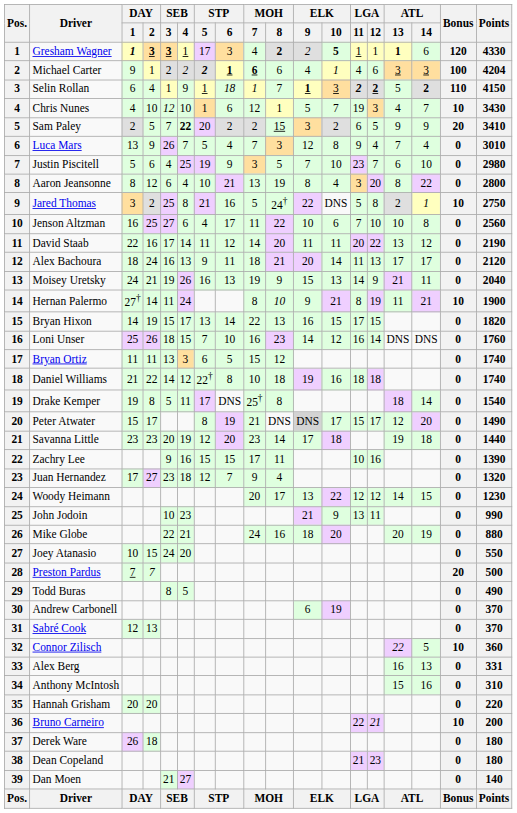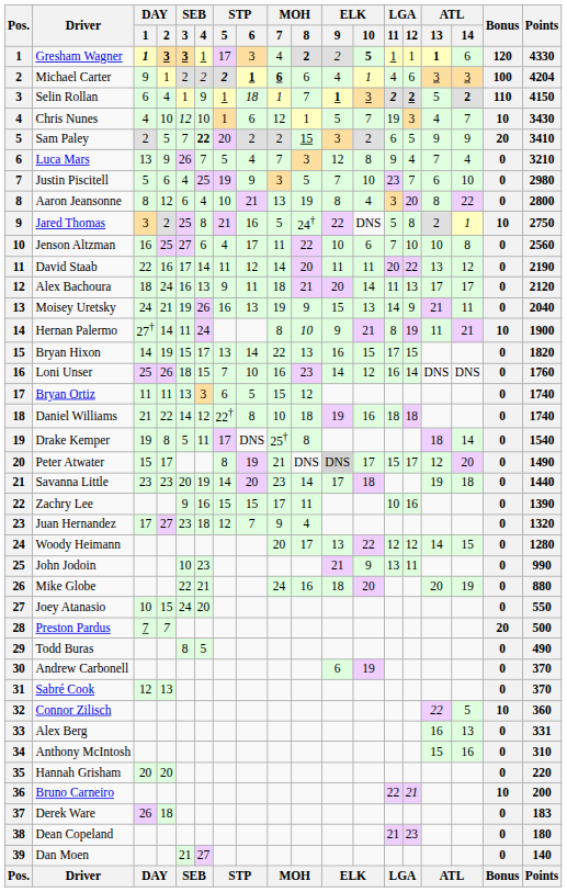 <table class="wikitable" style="font-size:85%;">
 <tr>
 <th rowspan="2">Pos.</th>
 <th rowspan="2">Driver</th>
 <th colspan="2">DAY</th>
 <th colspan="2">SEB</th>
 <th colspan="2">STP</th>
 <th colspan="2">MOH</th>
 <th colspan="2">ELK</th>
 <th colspan="2">LGA</th>
 <th colspan="2">ATL</th>
 <th rowspan="2">Bonus</th>
 <th rowspan="2">Points</th>
 </tr>
 <tr>
 <th>1</th>
 <th>2</th>
 <th>3</th>
 <th>4</th>
 <th>5</th>
 <th>6</th>
 <th>7</th>
 <th>8</th>
 <th>9</th>
 <th>10</th>
 <th>11</th>
 <th>12</th>
 <th>13</th>
 <th>14</th>
 </tr>
 <tr>
 <th>1</th>
 <td> <a href='#'>Gresham Wagner</a></td>
 <td style="background:#ffffbf;" align="center"><strong><em>1</em></strong></td>
 <td style="background:#ffdf9f;" align="center"><strong><u>3</u></strong></td>
 <td style="background:#ffdf9f;" align="center"><strong><u>3</u></strong></td>
 <td style="background:#ffffbf;" align="center"><u>1</u></td>
 <td style="background:#efcfff;" align="center">17</td>
 <td style="background:#ffdf9f;" align="center">3</td>
 <td style="background:#dfffdf;" align="center">4</td>
 <td style="background:#dfdfdf;" align="center"><strong>2</strong></td>
 <td style="background:#dfdfdf;" align="center"><em>2</em></td>
 <td style="background:#dfffdf;" align="center"><strong>5</strong></td>
 <td style="background:#ffffbf;" align="center"><u>1</u></td>
 <td style="background:#ffffbf;" align="center">1</td>
 <td style="background:#ffffbf;" align="center"><strong>1</strong></td>
 <td style="background:#dfffdf;" align="center">6</td>
 <th>120</th>
 <th>4330</th>
 </tr>
 <tr>
 <th>2</th>
 <td> Michael Carter</td>
 <td style="background:#dfffdf;" align="center">9</td>
 <td style="background:#ffffbf;" align="center">1</td>
 <td style="background:#dfdfdf;" align="center">2</td>
 <td style="background:#dfdfdf;" align="center"><em>2</em></td>
 <td style="background:#dfdfdf;" align="center"><strong><em>2</em></strong></td>
 <td style="background:#ffffbf;" align="center"><strong><u>1</u></strong></td>
 <td style="background:#dfffdf;" align="center"><strong><u>6</u></strong></td>
 <td style="background:#dfffdf;" align="center">6</td>
 <td style="background:#dfffdf;" align="center">4</td>
 <td style="background:#ffffbf;" align="center"><em>1</em></td>
 <td style="background:#dfffdf;" align="center">4</td>
 <td style="background:#dfffdf;" align="center">6</td>
 <td style="background:#ffdf9f;" align="center"><u>3</u></td>
 <td style="background:#ffdf9f;" align="center"><u>3</u></td>
 <th>100</th>
 <th>4204</th>
 </tr>
 <tr>
 <th>3</th>
 <td> Selin Rollan</td>
 <td style="background:#dfffdf;" align="center">6</td>
 <td style="background:#dfffdf;" align="center">4</td>
 <td style="background:#ffffbf;" align="center">1</td>
 <td style="background:#dfffdf;" align="center">9</td>
 <td style="background:#ffffbf;" align="center"><u>1</u></td>
 <td style="background:#dfffdf;" align="center"><em>18</em></td>
 <td style="background:#ffffbf;" align="center"><em>1</em></td>
 <td style="background:#dfffdf;" align="center">7</td>
 <td style="background:#ffffbf;" align="center"><strong><u>1</u></strong></td>
 <td style="background:#ffdf9f;" align="center"><u>3</u></td>
 <td style="background:#dfdfdf;" align="center"><strong><em>2</em></strong></td>
 <td style="background:#dfdfdf;" align="center"><strong><u>2</u></strong></td>
 <td style="background:#dfffdf;" align="center">5</td>
 <td style="background:#dfdfdf;" align="center"><strong>2</strong></td>
 <th>110</th>
 <th>4150</th>
 </tr>
 <tr>
 <th>4</th>
 <td> Chris Nunes</td>
 <td style="background:#dfffdf;" align="center">4</td>
 <td style="background:#dfffdf;" align="center">10</td>
 <td style="background:#dfffdf;" align="center"><em>12</em></td>
 <td style="background:#dfffdf;" align="center">10</td>
 <td style="background:#ffdf9f;" align="center">1</td>
 <td style="background:#dfffdf;" align="center">6</td>
 <td style="background:#dfffdf;" align="center">12</td>
 <td style="background:#ffffbf;" align="center">1</td>
 <td style="background:#dfffdf;" align="center">5</td>
 <td style="background:#dfffdf;" align="center">7</td>
 <td style="background:#dfffdf;" align="center">19</td>
 <td style="background:#ffdf9f;" align="center">3</td>
 <td style="background:#dfffdf;" align="center">4</td>
 <td style="background:#dfffdf;" align="center">7</td>
 <th>10</th>
 <th>3430</th>
 </tr>
 <tr>
 <th>5</th>
 <td> Sam Paley</td>
 <td style="background:#dfdfdf;" align="center">2</td>
 <td style="background:#dfffdf;" align="center">5</td>
 <td style="background:#dfffdf;" align="center">7</td>
 <td style="background:#dfffdf;" align="center"><strong>22</strong></td>
 <td style="background:#efcfff;" align="center">20</td>
 <td style="background:#dfdfdf;" align="center">2</td>
 <td style="background:#dfdfdf;" align="center">2</td>
 <td style="background:#dfffdf;" align="center"><u>15</u></td>
 <td style="background:#ffdf9f;" align="center">3</td>
 <td style="background:#dfdfdf;" align="center">2</td>
 <td style="background:#dfffdf;" align="center">6</td>
 <td style="background:#dfffdf;" align="center">5</td>
 <td style="background:#dfffdf;" align="center">9</td>
 <td style="background:#dfffdf;" align="center">9</td>
 <th>20</th>
 <th>3410</th>
 </tr>
 <tr>
 <th>6</th>
 <td> <a href='#'>Luca Mars</a></td>
 <td style="background:#dfffdf;" align="center">13</td>
 <td style="background:#dfffdf;" align="center">9</td>
 <td style="background:#efcfff;" align="center">26</td>
 <td style="background:#dfffdf;" align="center">7</td>
 <td style="background:#dfffdf;" align="center">5</td>
 <td style="background:#dfffdf;" align="center">4</td>
 <td style="background:#dfffdf;" align="center">7</td>
 <td style="background:#ffdf9f;" align="center">3</td>
 <td style="background:#dfffdf;" align="center">12</td>
 <td style="background:#dfffdf;" align="center">8</td>
 <td style="background:#dfffdf;" align="center">9</td>
 <td style="background:#dfffdf;" align="center">4</td>
 <td style="background:#dfffdf;" align="center">7</td>
 <td style="background:#dfffdf;" align="center">4</td>
 <th>0</th>
-<th>3010</th>
+<th>3210</th>
 </tr>
 <tr>
 <th>7</th>
 <td> Justin Piscitell</td>
 <td style="background:#dfffdf;" align="center">5</td>
 <td style="background:#dfffdf;" align="center">6</td>
 <td style="background:#dfffdf;" align="center">4</td>
 <td style="background:#efcfff;" align="center">25</td>
 <td style="background:#efcfff;" align="center">19</td>
 <td style="background:#dfffdf;" align="center">9</td>
 <td style="background:#ffdf9f;" align="center">3</td>
 <td style="background:#dfffdf;" align="center">5</td>
 <td style="background:#dfffdf;" align="center">7</td>
 <td style="background:#dfffdf;" align="center">10</td>
 <td style="background:#efcfff;" align="center">23</td>
 <td style="background:#dfffdf;" align="center">7</td>
 <td style="background:#dfffdf;" align="center">6</td>
 <td style="background:#dfffdf;" align="center">10</td>
 <th>0</th>
 <th>2980</th>
 </tr>
 <tr>
 <th>8</th>
 <td> Aaron Jeansonne</td>
 <td style="background:#dfffdf;" align="center">8</td>
 <td style="background:#dfffdf;" align="center">12</td>
 <td style="background:#dfffdf;" align="center">6</td>
 <td style="background:#dfffdf;" align="center">4</td>
 <td style="background:#dfffdf;" align="center">10</td>
 <td style="background:#efcfff;" align="center">21</td>
 <td style="background:#dfffdf;" align="center">13</td>
 <td style="background:#dfffdf;" align="center">19</td>
 <td style="background:#dfffdf;" align="center">8</td>
 <td style="background:#dfffdf;" align="center">4</td>
 <td style="background:#ffdf9f;" align="center">3</td>
 <td style="background:#efcfff;" align="center">20</td>
 <td style="background:#dfffdf;" align="center">8</td>
 <td style="background:#efcfff;" align="center">22</td>
 <th>0</th>
 <th>2800</th>
 </tr>
 <tr>
 <th>9</th>
 <td> <a href='#'>Jared Thomas</a></td>
 <td style="background:#ffdf9f;" align="center">3</td>
 <td style="background:#dfdfdf;" align="center">2</td>
 <td style="background:#efcfff;" align="center">25</td>
 <td style="background:#dfffdf;" align="center">8</td>
 <td style="background:#efcfff;" align="center">21</td>
 <td style="background:#dfffdf;" align="center">16</td>
 <td style="background:#dfffdf;" align="center">5</td>
 <td style="background:#dfffdf;" align="center">24<sup>†</sup></td>
 <td style="background:#efcfff;" align="center">22</td>
 <td>DNS</td>
 <td style="background:#dfffdf;" align="center">5</td>
 <td style="background:#dfffdf;" align="center">8</td>
 <td style="background:#dfdfdf;" align="center">2</td>
 <td style="background:#ffffbf;" align="center"><em>1</em></td>
 <th>10</th>
 <th>2750</th>
 </tr>
 <tr>
 <th>10</th>
 <td> Jenson Altzman</td>
 <td style="background:#dfffdf;" align="center">16</td>
 <td style="background:#efcfff;" align="center">25</td>
 <td style="background:#efcfff;" align="center">27</td>
 <td style="background:#dfffdf;" align="center">6</td>
 <td style="background:#dfffdf;" align="center">4</td>
 <td style="background:#dfffdf;" align="center">17</td>
 <td style="background:#dfffdf;" align="center">11</td>
 <td style="background:#efcfff;" align="center">22</td>
 <td style="background:#dfffdf;" align="center">10</td>
 <td style="background:#dfffdf;" align="center">6</td>
 <td style="background:#dfffdf;" align="center">7</td>
 <td style="background:#dfffdf;" align="center">10</td>
 <td style="background:#dfffdf;" align="center">10</td>
 <td style="background:#dfffdf;" align="center">8</td>
 <th>0</th>
 <th>2560</th>
 </tr>
 <tr>
 <th>11</th>
 <td> David Staab</td>
 <td style="background:#dfffdf;" align="center">22</td>
 <td style="background:#dfffdf;" align="center">16</td>
 <td style="background:#dfffdf;" align="center">17</td>
 <td style="background:#dfffdf;" align="center">14</td>
 <td style="background:#dfffdf;" align="center">11</td>
 <td style="background:#dfffdf;" align="center">12</td>
 <td style="background:#dfffdf;" align="center">14</td>
 <td style="background:#efcfff;" align="center">20</td>
 <td style="background:#dfffdf;" align="center">11</td>
 <td style="background:#dfffdf;" align="center">11</td>
 <td style="background:#efcfff;" align="center">20</td>
 <td style="background:#efcfff;" align="center">22</td>
 <td style="background:#dfffdf;" align="center">13</td>
 <td style="background:#dfffdf;" align="center">12</td>
 <th>0</th>
 <th>2190</th>
 </tr>
 <tr>
 <th>12</th>
 <td> Alex Bachoura</td>
 <td style="background:#dfffdf;" align="center">18</td>
 <td style="background:#dfffdf;" align="center">24</td>
 <td style="background:#dfffdf;" align="center">16</td>
 <td style="background:#dfffdf;" align="center">13</td>
 <td style="background:#dfffdf;" align="center">9</td>
 <td style="background:#dfffdf;" align="center">11</td>
 <td style="background:#dfffdf;" align="center">18</td>
 <td style="background:#efcfff;" align="center">21</td>
 <td style="background:#efcfff;" align="center">20</td>
 <td style="background:#dfffdf;" align="center">14</td>
 <td style="background:#dfffdf;" align="center">11</td>
 <td style="background:#dfffdf;" align="center">13</td>
 <td style="background:#dfffdf;" align="center">17</td>
 <td style="background:#dfffdf;" align="center">17</td>
 <th>0</th>
 <th>2120</th>
 </tr>
 <tr>
 <th>13</th>
 <td> Moisey Uretsky</td>
 <td style="background:#dfffdf;" align="center">24</td>
 <td style="background:#dfffdf;" align="center">21</td>
 <td style="background:#dfffdf;" align="center">19</td>
 <td style="background:#efcfff;" align="center">26</td>
 <td style="background:#dfffdf;" align="center">16</td>
 <td style="background:#dfffdf;" align="center">13</td>
 <td style="background:#dfffdf;" align="center">19</td>
 <td style="background:#dfffdf;" align="center">9</td>
 <td style="background:#dfffdf;" align="center">15</td>
 <td style="background:#dfffdf;" align="center">13</td>
 <td style="background:#dfffdf;" align="center">14</td>
 <td style="background:#dfffdf;" align="center">9</td>
 <td style="background:#efcfff;" align="center">21</td>
 <td style="background:#dfffdf;" align="center">11</td>
 <th>0</th>
 <th>2040</th>
 </tr>
 <tr>
 <th>14</th>
 <td> Hernan Palermo</td>
 <td style="background:#dfffdf;" align="center">27<sup>†</sup></td>
 <td style="background:#dfffdf;" align="center">14</td>
 <td style="background:#dfffdf;" align="center">11</td>
 <td style="background:#efcfff;" align="center">24</td>
 <td></td>
 <td></td>
 <td style="background:#dfffdf;" align="center">8</td>
 <td style="background:#dfffdf;" align="center"><em>10</em></td>
 <td style="background:#dfffdf;" align="center">9</td>
 <td style="background:#efcfff;" align="center">21</td>
 <td style="background:#dfffdf;" align="center">8</td>
 <td style="background:#efcfff;" align="center">19</td>
 <td style="background:#dfffdf;" align="center">11</td>
 <td style="background:#efcfff;" align="center">21</td>
 <th>10</th>
 <th>1900</th>
 </tr>
 <tr>
 <th>15</th>
 <td> Bryan Hixon</td>
 <td style="background:#dfffdf;" align="center">14</td>
 <td style="background:#dfffdf;" align="center">19</td>
 <td style="background:#dfffdf;" align="center">15</td>
 <td style="background:#dfffdf;" align="center">17</td>
 <td style="background:#dfffdf;" align="center">13</td>
 <td style="background:#dfffdf;" align="center">14</td>
 <td style="background:#dfffdf;" align="center">22</td>
 <td style="background:#dfffdf;" align="center">13</td>
 <td style="background:#dfffdf;" align="center">16</td>
 <td style="background:#dfffdf;" align="center">15</td>
 <td style="background:#dfffdf;" align="center">17</td>
 <td style="background:#dfffdf;" align="center">15</td>
 <td></td>
 <td></td>
 <th>0</th>
 <th>1820</th>
 </tr>
 <tr>
 <th>16</th>
 <td> Loni Unser</td>
 <td style="background:#efcfff;" align="center">25</td>
 <td style="background:#efcfff;" align="center">26</td>
 <td style="background:#dfffdf;" align="center">18</td>
 <td style="background:#dfffdf;" align="center">15</td>
 <td style="background:#dfffdf;" align="center">7</td>
 <td style="background:#dfffdf;" align="center">10</td>
 <td style="background:#dfffdf;" align="center">16</td>
 <td style="background:#efcfff;" align="center">23</td>
 <td style="background:#dfffdf;" align="center">14</td>
 <td style="background:#dfffdf;" align="center">12</td>
 <td style="background:#dfffdf;" align="center">16</td>
 <td style="background:#dfffdf;" align="center">14</td>
 <td>DNS</td>
 <td>DNS</td>
 <th>0</th>
 <th>1760</th>
 </tr>
 <tr>
 <th>17</th>
 <td> <a href='#'>Bryan Ortiz</a></td>
 <td style="background:#dfffdf;" align="center">11</td>
 <td style="background:#dfffdf;" align="center">11</td>
 <td style="background:#dfffdf;" align="center">13</td>
 <td style="background:#ffdf9f;" align="center">3</td>
 <td style="background:#dfffdf;" align="center">6</td>
 <td style="background:#dfffdf;" align="center">5</td>
 <td style="background:#dfffdf;" align="center">15</td>
 <td style="background:#dfffdf;" align="center">12</td>
 <td></td>
 <td></td>
 <td></td>
 <td></td>
 <td></td>
 <td></td>
 <th>0</th>
 <th>1740</th>
 </tr>
 <tr>
 <th>18</th>
 <td> Daniel Williams</td>
 <td style="background:#dfffdf;" align="center">21</td>
 <td style="background:#dfffdf;" align="center">22</td>
 <td style="background:#dfffdf;" align="center">14</td>
 <td style="background:#dfffdf;" align="center">12</td>
 <td style="background:#dfffdf;" align="center">22<sup>†</sup></td>
 <td style="background:#dfffdf;" align="center">8</td>
 <td style="background:#dfffdf;" align="center">10</td>
 <td style="background:#dfffdf;" align="center">18</td>
 <td style="background:#efcfff;" align="center">19</td>
 <td style="background:#dfffdf;" align="center">16</td>
 <td style="background:#dfffdf;" align="center">18</td>
 <td style="background:#efcfff;" align="center">18</td>
 <td></td>
 <td></td>
 <th>0</th>
 <th>1740</th>
 </tr>
 <tr>
 <th>19</th>
 <td> Drake Kemper</td>
 <td style="background:#dfffdf;" align="center">19</td>
 <td style="background:#dfffdf;" align="center">8</td>
 <td style="background:#dfffdf;" align="center">5</td>
 <td style="background:#dfffdf;" align="center">11</td>
 <td style="background:#efcfff;" align="center">17</td>
 <td>DNS</td>
 <td style="background:#dfffdf;" align="center">25<sup>†</sup></td>
 <td style="background:#dfffdf;" align="center">8</td>
 <td></td>
 <td></td>
 <td></td>
 <td></td>
 <td style="background:#efcfff;" align="center">18</td>
 <td style="background:#dfffdf;" align="center">14</td>
 <th>0</th>
 <th>1540</th>
 </tr>
 <tr>
 <th>20</th>
 <td> Peter Atwater</td>
 <td style="background:#dfffdf;" align="center">15</td>
 <td style="background:#dfffdf;" align="center">17</td>
 <td></td>
 <td></td>
 <td style="background:#dfffdf;" align="center">8</td>
 <td style="background:#efcfff;" align="center">19</td>
 <td style="background:#dfffdf;" align="center">21</td>
 <td>DNS</td>
 <td style="background: lightgrey;">DNS</td>
 <td style="background:#dfffdf;" align="center">17</td>
 <td style="background:#dfffdf;" align="center">15</td>
 <td style="background:#dfffdf;" align="center">17</td>
 <td style="background:#dfffdf;" align="center">12</td>
 <td style="background:#efcfff;" align="center">20</td>
 <th>0</th>
 <th>1490</th>
 </tr>
 <tr>
 <th>21</th>
 <td> Savanna Little</td>
 <td style="background:#dfffdf;" align="center">23</td>
 <td style="background:#dfffdf;" align="center">23</td>
 <td style="background:#dfffdf;" align="center">20</td>
 <td style="background:#dfffdf;" align="center">19</td>
-<td style="background:#dfffdf;" align="center">12</td>
+<td style="background:#dfffdf;" align="center">14</td>
 <td style="background:#efcfff;" align="center">20</td>
 <td style="background:#dfffdf;" align="center">23</td>
 <td style="background:#dfffdf;" align="center">14</td>
 <td style="background:#dfffdf;" align="center">17</td>
 <td style="background:#efcfff;" align="center">18</td>
 <td></td>
 <td></td>
 <td style="background:#dfffdf;" align="center">19</td>
 <td style="background:#dfffdf;" align="center">18</td>
 <th>0</th>
 <th>1440</th>
 </tr>
 <tr>
 <th>22</th>
 <td> Zachry Lee</td>
 <td></td>
 <td></td>
 <td style="background:#dfffdf;" align="center">9</td>
 <td style="background:#dfffdf;" align="center">16</td>
 <td style="background:#dfffdf;" align="center">15</td>
 <td style="background:#dfffdf;" align="center">15</td>
 <td style="background:#dfffdf;" align="center">17</td>
 <td style="background:#dfffdf;" align="center">11</td>
 <td></td>
 <td></td>
 <td style="background:#dfffdf;" align="center">10</td>
 <td style="background:#dfffdf;" align="center">16</td>
 <td></td>
 <td></td>
 <th>0</th>
 <th>1390</th>
 </tr>
 <tr>
 <th>23</th>
 <td> Juan Hernandez</td>
 <td style="background:#dfffdf;" align="center">17</td>
 <td style="background:#efcfff;" align="center">27</td>
 <td style="background:#dfffdf;" align="center">23</td>
 <td style="background:#dfffdf;" align="center">18</td>
 <td style="background:#dfffdf;" align="center">12</td>
 <td style="background:#dfffdf;" align="center">7</td>
 <td style="background:#dfffdf;" align="center">9</td>
 <td style="background:#dfffdf;" align="center">4</td>
 <td></td>
 <td></td>
 <td></td>
 <td></td>
 <td></td>
 <td></td>
 <th>0</th>
 <th>1320</th>
 </tr>
 <tr>
 <th>24</th>
 <td> Woody Heimann</td>
 <td></td>
 <td></td>
 <td></td>
 <td></td>
 <td></td>
 <td></td>
 <td style="background:#dfffdf;" align="center">20</td>
 <td style="background:#dfffdf;" align="center">17</td>
 <td style="background:#dfffdf;" align="center">13</td>
 <td style="background:#efcfff;" align="center">22</td>
 <td style="background:#dfffdf;" align="center">12</td>
 <td style="background:#dfffdf;" align="center">12</td>
 <td style="background:#dfffdf;" align="center">14</td>
 <td style="background:#dfffdf;" align="center">15</td>
 <th>0</th>
-<th>1230</th>
+<th>1280</th>
 </tr>
 <tr>
 <th>25</th>
 <td> John Jodoin</td>
 <td></td>
 <td></td>
 <td style="background:#dfffdf;" align="center">10</td>
 <td style="background:#dfffdf;" align="center">23</td>
 <td></td>
 <td></td>
 <td></td>
 <td></td>
 <td style="background:#efcfff;" align="center">21</td>
 <td style="background:#dfffdf;" align="center">9</td>
 <td style="background:#dfffdf;" align="center">13</td>
 <td style="background:#dfffdf;" align="center">11</td>
 <td></td>
 <td></td>
 <th>0</th>
 <th>990</th>
 </tr>
 <tr>
 <th>26</th>
 <td> Mike Globe</td>
 <td></td>
 <td></td>
 <td style="background:#dfffdf;" align="center">22</td>
 <td style="background:#dfffdf;" align="center">21</td>
 <td></td>
 <td></td>
 <td style="background:#dfffdf;" align="center">24</td>
 <td style="background:#dfffdf;" align="center">16</td>
 <td style="background:#dfffdf;" align="center">18</td>
 <td style="background:#efcfff;" align="center">20</td>
 <td></td>
 <td></td>
 <td style="background:#dfffdf;" align="center">20</td>
 <td style="background:#dfffdf;" align="center">19</td>
 <th>0</th>
 <th>880</th>
 </tr>
 <tr>
 <th>27</th>
 <td> Joey Atanasio</td>
 <td style="background:#dfffdf;" align="center">10</td>
 <td style="background:#dfffdf;" align="center">15</td>
 <td style="background:#dfffdf;" align="center">24</td>
 <td style="background:#dfffdf;" align="center">20</td>
 <td></td>
 <td></td>
 <td></td>
 <td></td>
 <td></td>
 <td></td>
 <td></td>
 <td></td>
 <td></td>
 <td></td>
 <th>0</th>
 <th>550</th>
 </tr>
 <tr>
 <th>28</th>
 <td> <a href='#'>Preston Pardus</a></td>
 <td style="background:#dfffdf;" align="center"><u>7</u></td>
 <td style="background:#dfffdf;" align="center"><em>7</em></td>
 <td></td>
 <td></td>
 <td></td>
 <td></td>
 <td></td>
 <td></td>
 <td></td>
 <td></td>
 <td></td>
 <td></td>
 <td></td>
 <td></td>
 <th>20</th>
 <th>500</th>
 </tr>
 <tr>
 <th>29</th>
 <td> Todd Buras</td>
 <td></td>
 <td></td>
 <td style="background:#dfffdf;" align="center">8</td>
 <td style="background:#dfffdf;" align="center">5</td>
 <td></td>
 <td></td>
 <td></td>
 <td></td>
 <td></td>
 <td></td>
 <td></td>
 <td></td>
 <td></td>
 <td></td>
 <th>0</th>
 <th>490</th>
 </tr>
 <tr>
 <th>30</th>
 <td> Andrew Carbonell</td>
 <td></td>
 <td></td>
 <td></td>
 <td></td>
 <td></td>
 <td></td>
 <td></td>
 <td></td>
 <td style="background:#dfffdf;" align="center">6</td>
 <td style="background:#efcfff;" align="center">19</td>
 <td></td>
 <td></td>
 <td></td>
 <td></td>
 <th>0</th>
 <th>370</th>
 </tr>
 <tr>
 <th>31</th>
 <td> <a href='#'>Sabré Cook</a></td>
 <td style="background:#dfffdf;" align="center">12</td>
 <td style="background:#dfffdf;" align="center">13</td>
 <td></td>
 <td></td>
 <td></td>
 <td></td>
 <td></td>
 <td></td>
 <td></td>
 <td></td>
 <td></td>
 <td></td>
 <td></td>
 <td></td>
 <th>0</th>
 <th>370</th>
 </tr>
 <tr>
 <th>32</th>
 <td> <a href='#'>Connor Zilisch</a></td>
 <td></td>
 <td></td>
 <td></td>
 <td></td>
 <td></td>
 <td></td>
 <td></td>
 <td></td>
 <td></td>
 <td></td>
 <td></td>
 <td></td>
 <td style="background:#efcfff;" align="center"><em>22</em></td>
 <td style="background:#dfffdf;" align="center">5</td>
 <th>10</th>
 <th>360</th>
 </tr>
 <tr>
 <th>33</th>
 <td> Alex Berg</td>
 <td></td>
 <td></td>
 <td></td>
 <td></td>
 <td></td>
 <td></td>
 <td></td>
 <td></td>
 <td></td>
 <td></td>
 <td></td>
 <td></td>
 <td style="background:#dfffdf;" align="center">16</td>
 <td style="background:#dfffdf;" align="center">13</td>
 <th>0</th>
 <th>331</th>
 </tr>
 <tr>
 <th>34</th>
 <td nowrap> Anthony McIntosh</td>
 <td></td>
 <td></td>
 <td></td>
 <td></td>
 <td></td>
 <td></td>
 <td></td>
 <td></td>
 <td></td>
 <td></td>
 <td></td>
 <td></td>
 <td style="background:#dfffdf;" align="center">15</td>
 <td style="background:#dfffdf;" align="center">16</td>
 <th>0</th>
 <th>310</th>
 </tr>
 <tr>
 <th>35</th>
 <td> Hannah Grisham</td>
 <td style="background:#dfffdf;" align="center">20</td>
 <td style="background:#dfffdf;" align="center">20</td>
 <td></td>
 <td></td>
 <td></td>
 <td></td>
 <td></td>
 <td></td>
 <td></td>
 <td></td>
 <td></td>
 <td></td>
 <td></td>
 <td></td>
 <th>0</th>
 <th>220</th>
 </tr>
 <tr>
 <th>36</th>
 <td> <a href='#'>Bruno Carneiro</a></td>
 <td></td>
 <td></td>
 <td></td>
 <td></td>
 <td></td>
 <td></td>
 <td></td>
 <td></td>
 <td></td>
 <td></td>
 <td style="background:#efcfff;" align="center">22</td>
 <td style="background:#efcfff;" align="center"><em>21</em></td>
 <td></td>
 <td></td>
 <th>10</th>
 <th>200</th>
 </tr>
 <tr>
 <th>37</th>
 <td> Derek Ware</td>
 <td style="background:#efcfff;" align="center">26</td>
 <td style="background:#dfffdf;" align="center">18</td>
 <td></td>
 <td></td>
 <td></td>
 <td></td>
 <td></td>
 <td></td>
 <td></td>
 <td></td>
 <td></td>
 <td></td>
 <td></td>
 <td></td>
 <th>0</th>
-<th>180</th>
+<th>183</th>
 </tr>
 <tr>
 <th>38</th>
 <td> Dean Copeland</td>
 <td></td>
 <td></td>
 <td></td>
 <td></td>
 <td></td>
 <td></td>
 <td></td>
 <td></td>
 <td></td>
 <td></td>
 <td style="background:#efcfff;" align="center">21</td>
 <td style="background:#efcfff;" align="center">23</td>
 <td></td>
 <td></td>
 <th>0</th>
 <th>180</th>
 </tr>
 <tr>
 <th>39</th>
 <td> Dan Moen</td>
 <td></td>
 <td></td>
 <td style="background:#dfffdf;" align="center">21</td>
 <td style="background:#efcfff;" align="center">27</td>
 <td></td>
 <td></td>
 <td></td>
 <td></td>
 <td></td>
 <td></td>
 <td></td>
 <td></td>
 <td></td>
 <td></td>
 <th>0</th>
 <th>140</th>
 </tr>
 <tr>
 <th>Pos.</th>
 <th>Driver</th>
 <th colspan="2">DAY</th>
 <th colspan="2">SEB</th>
 <th colspan="2">STP</th>
 <th colspan="2">MOH</th>
 <th colspan="2">ELK</th>
 <th colspan="2">LGA</th>
 <th colspan="2">ATL</th>
 <th>Bonus</th>
 <th>Points</th>
 </tr>
 </table>
